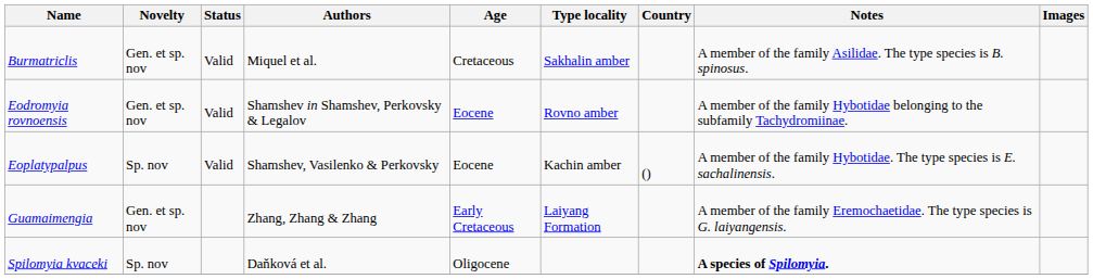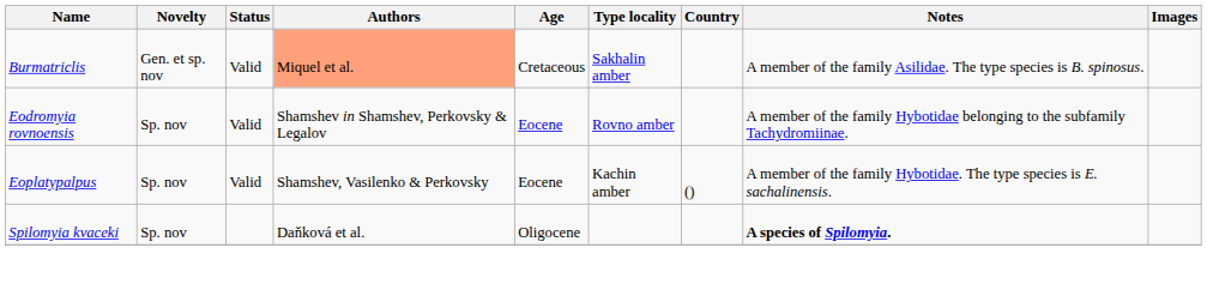 <table class="wikitable sortable" align="center" width="100%">
 <tr>
 <th>Name</th>
 <th>Novelty</th>
 <th>Status</th>
 <th>Authors</th>
 <th>Age</th>
 <th>Type locality</th>
 <th>Country</th>
 <th>Notes</th>
 <th>Images</th>
 </tr>
 <tr>
 <td><br><em><a href='#'>Burmatriclis</a></em></td>
 <td><br>Gen. et sp. nov</td>
 <td><br>Valid</td>
-<td><br>Miquel et al.</td>
+<td style="background: lightsalmon;"><br>Miquel et al.</td>
 <td><br>Cretaceous</td>
 <td><br><a href='#'>Sakhalin amber</a></td>
 <td><br></td>
 <td><br>A member of the family <a href='#'>Asilidae</a>. The type species is <em>B. spinosus</em>.</td>
 <td></td>
 </tr>
 <tr>
 <td><br><em><a href='#'>Eodromyia rovnoensis</a></em></td>
-<td><br>Gen. et sp. nov</td>
+<td><br>Sp. nov</td>
 <td><br>Valid</td>
 <td><br>Shamshev <em>in</em> Shamshev, Perkovsky & Legalov</td>
 <td><br><a href='#'>Eocene</a></td>
 <td><br><a href='#'>Rovno amber</a></td>
 <td><br></td>
 <td><br>A member of the family <a href='#'>Hybotidae</a> belonging to the subfamily <a href='#'>Tachydromiinae</a>.</td>
 <td></td>
 </tr>
 <tr>
 <td><br><em><a href='#'>Eoplatypalpus</a></em></td>
 <td><br>Sp. nov</td>
 <td><br>Valid</td>
 <td><br>Shamshev, Vasilenko & Perkovsky</td>
 <td><br>Eocene</td>
 <td><br>Kachin amber</td>
 <td><br><br>()</td>
 <td><br>A member of the family <a href='#'>Hybotidae</a>. The type species is <em>E. sachalinensis</em>.</td>
 <td></td>
 </tr>
 <tr>
-<td><br><em><a href='#'>Guamaimengia</a></em></td>
-<td><br>Gen. et sp. nov</td>
-<td></td>
-<td><br>Zhang, Zhang & Zhang</td>
-<td><br><a href='#'>Early Cretaceous</a></td>
-<td><br><a href='#'>Laiyang Formation</a></td>
-<td><br></td>
-<td><br>A member of the family <a href='#'>Eremochaetidae</a>. The type species is <em>G. laiyangensis</em>.</td>
-<td></td>
-</tr>
-<tr>
 <td><br><em><a href='#'>Spilomyia kvaceki</a></em></td>
 <td><br>Sp. nov</td>
 <td></td>
 <td><br>Daňková et al.</td>
 <td><br>Oligocene</td>
 <td></td>
 <td><br></td>
 <td><strong><br>A species of <em><a href='#'>Spilomyia</a></em>.</strong></td>
 <td></td>
 </tr>
 <tr>
 </tr>
 </table>
